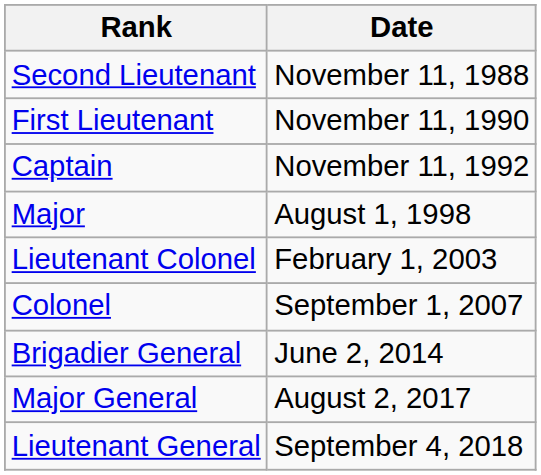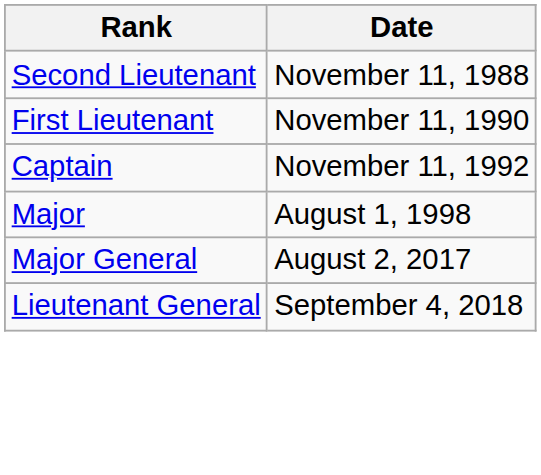 <table class="wikitable">
 <tr>
 <th>Rank</th>
 <th>Date</th>
 </tr>
 <tr>
 <td> <a href='#'>Second Lieutenant</a></td>
 <td>November 11, 1988</td>
 </tr>
 <tr>
 <td> <a href='#'>First Lieutenant</a></td>
 <td>November 11, 1990</td>
 </tr>
 <tr>
 <td> <a href='#'>Captain</a></td>
 <td>November 11, 1992</td>
 </tr>
 <tr>
 <td> <a href='#'>Major</a></td>
 <td>August 1, 1998</td>
 </tr>
 <tr>
-<td> <a href='#'>Lieutenant Colonel</a></td>
-<td>February 1, 2003</td>
-</tr>
-<tr>
-<td> <a href='#'>Colonel</a></td>
-<td>September 1, 2007</td>
-</tr>
-<tr>
-<td> <a href='#'>Brigadier General</a></td>
-<td>June 2, 2014</td>
-</tr>
-<tr>
 <td> <a href='#'>Major General</a></td>
 <td>August 2, 2017</td>
 </tr>
 <tr>
 <td> <a href='#'>Lieutenant General</a></td>
 <td>September 4, 2018</td>
 </tr>
 </table>
